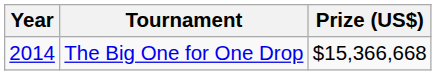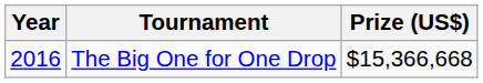 <table class="wikitable">
 <tr>
 <th>Year</th>
 <th>Tournament</th>
 <th>Prize (US$)</th>
 </tr>
 <tr>
-<td><a href='#'>2014</a></td>
+<td><a href='#'>2016</a></td>
 <td><a href='#'>The Big One for One Drop</a></td>
 <td>$15,366,668</td>
 </tr>
 </table>
